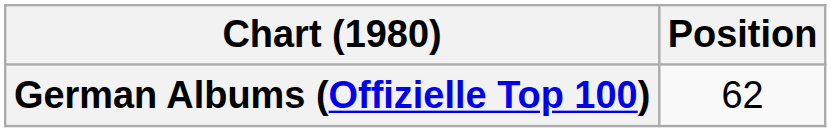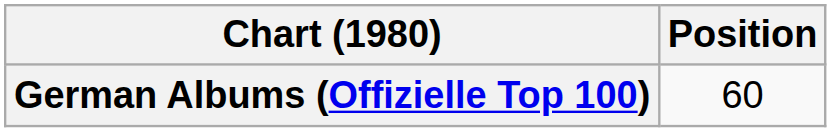 <table class="wikitable sortable plainrowheaders" style="text-align:center">
 <tr>
 <th scope="col">Chart (1980)</th>
 <th scope="col">Position</th>
 </tr>
 <tr>
 <th scope="row">German Albums (<a href='#'>Offizielle Top 100</a>)</th>
-<td>62</td>
+<td>60</td>
 </tr>
 </table>
